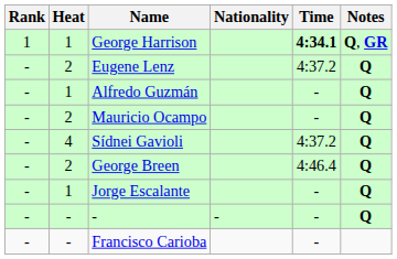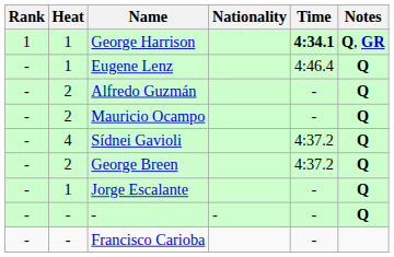 <table class="wikitable sortable" style="text-align:center">
 <tr>
 <th>Rank</th>
 <th>Heat</th>
 <th>Name</th>
 <th>Nationality</th>
 <th>Time</th>
 <th>Notes</th>
 </tr>
 <tr bgcolor=ccffcc>
 <td>1</td>
 <td>1</td>
 <td align=left><a href='#'>George Harrison</a></td>
 <td align=left></td>
 <td><strong>4:34.1</strong></td>
 <td><strong>Q</strong>, <strong><a href='#'>GR</a></strong></td>
 </tr>
 <tr bgcolor=ccffcc>
 <td>-</td>
-<td>2</td>
+<td>1</td>
 <td align=left><a href='#'>Eugene Lenz</a></td>
 <td align=left></td>
-<td>4:37.2</td>
+<td>4:46.4</td>
 <td><strong>Q</strong></td>
 </tr>
 <tr bgcolor=ccffcc>
 <td>-</td>
-<td>1</td>
+<td>2</td>
 <td align=left><a href='#'>Alfredo Guzmán</a></td>
 <td align=left></td>
 <td>-</td>
 <td><strong>Q</strong></td>
 </tr>
 <tr bgcolor=ccffcc>
 <td>-</td>
 <td>2</td>
 <td align=left><a href='#'>Mauricio Ocampo</a></td>
 <td align=left></td>
 <td>-</td>
 <td><strong>Q</strong></td>
 </tr>
 <tr bgcolor=ccffcc>
 <td>-</td>
 <td>4</td>
 <td align=left><a href='#'>Sídnei Gavioli</a></td>
 <td align=left></td>
 <td>4:37.2</td>
 <td><strong>Q</strong></td>
 </tr>
 <tr bgcolor=ccffcc>
 <td>-</td>
 <td>2</td>
 <td align=left><a href='#'>George Breen</a></td>
 <td align=left></td>
-<td>4:46.4</td>
+<td>4:37.2</td>
 <td><strong>Q</strong></td>
 </tr>
 <tr bgcolor=ccffcc>
 <td>-</td>
 <td>1</td>
 <td align=left><a href='#'>Jorge Escalante</a></td>
 <td align=left></td>
 <td>-</td>
 <td><strong>Q</strong></td>
 </tr>
 <tr bgcolor=ccffcc>
 <td>-</td>
 <td>-</td>
 <td align=left>-</td>
 <td align=left>-</td>
 <td>-</td>
 <td><strong>Q</strong></td>
 </tr>
 <tr>
 <td>-</td>
 <td>-</td>
 <td align=left><a href='#'>Francisco Carioba</a></td>
 <td align=left></td>
 <td>-</td>
 <td></td>
 </tr>
 </table>
